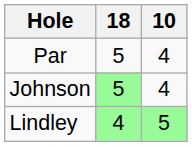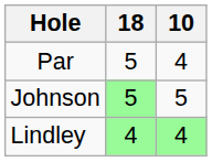 <table class="wikitable" style="text-align:center">
 <tr>
 <th>Hole</th>
 <th> 18 </th>
 <th> 10 </th>
 </tr>
 <tr>
 <td>Par</td>
 <td>5</td>
 <td>4</td>
 </tr>
 <tr>
 <td align=left> Johnson</td>
 <td style="background: PaleGreen;">5</td>
-<td>4</td>
+<td>5</td>
 </tr>
 <tr>
 <td align=left> Lindley</td>
 <td style="background: PaleGreen;">4</td>
-<td style="background: PaleGreen;">5</td>
+<td style="background: PaleGreen;">4</td>
 </tr>
 </table>
